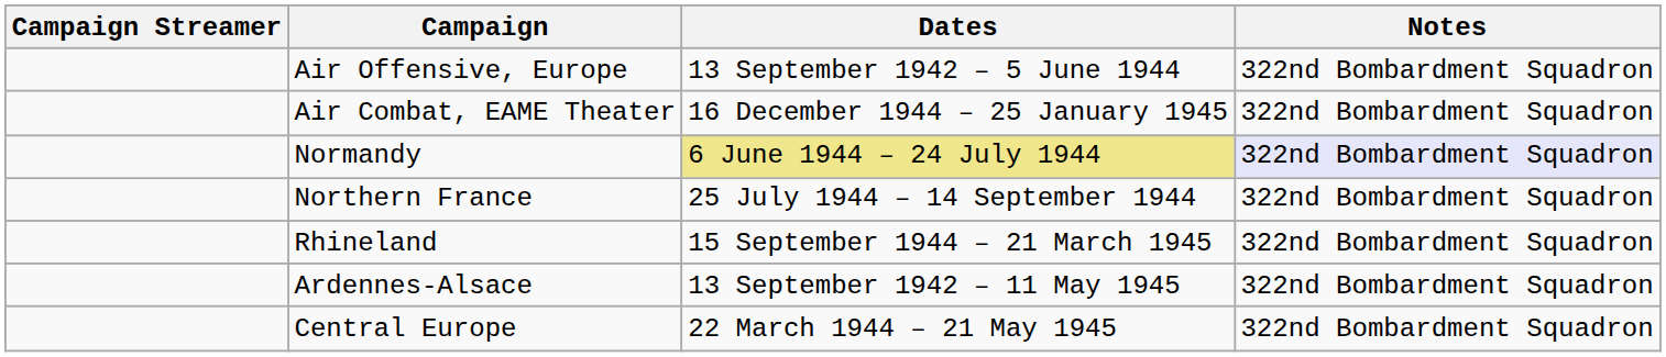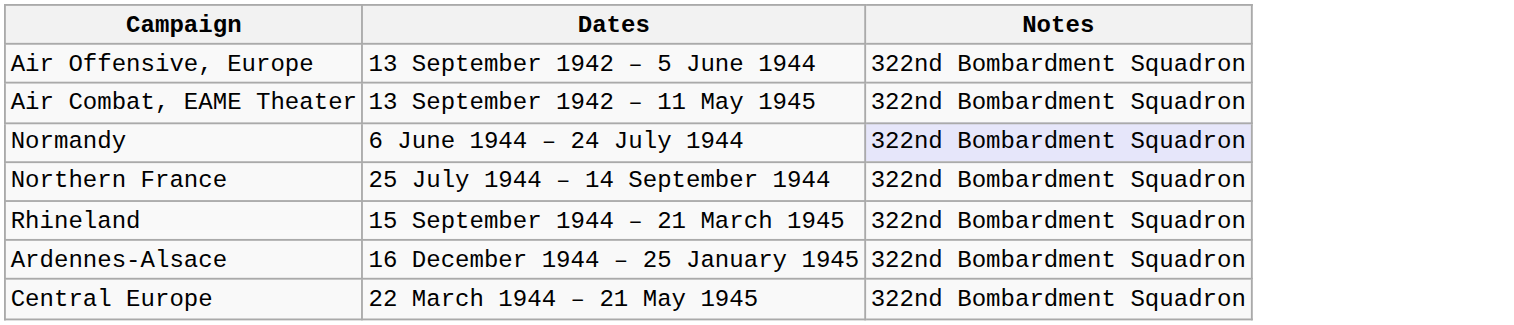 <table class="wikitable">
 <tr style="background:#efefef;">
-<th>Campaign Streamer</th>
 <th>Campaign</th>
 <th>Dates</th>
 <th>Notes</th>
 </tr>
 <tr>
-<td></td>
 <td>Air Offensive, Europe</td>
 <td>13 September 1942 – 5 June 1944</td>
 <td>322nd Bombardment Squadron</td>
 </tr>
 <tr>
-<td></td>
 <td>Air Combat, EAME Theater</td>
-<td>16 December 1944 – 25 January 1945</td>
+<td>13 September 1942 – 11 May 1945</td>
 <td>322nd Bombardment Squadron</td>
 </tr>
 <tr>
-<td></td>
 <td>Normandy</td>
-<td style="background: khaki;">6 June 1944 – 24 July 1944</td>
+<td>6 June 1944 – 24 July 1944</td>
 <td style="background: lavender;">322nd Bombardment Squadron</td>
 </tr>
 <tr>
-<td></td>
 <td>Northern France</td>
 <td>25 July 1944 – 14 September 1944</td>
 <td>322nd Bombardment Squadron</td>
 </tr>
 <tr>
-<td></td>
 <td>Rhineland</td>
 <td>15 September 1944 – 21 March 1945</td>
 <td>322nd Bombardment Squadron</td>
 </tr>
 <tr>
-<td></td>
 <td>Ardennes-Alsace</td>
-<td>13 September 1942 – 11 May 1945</td>
+<td>16 December 1944 – 25 January 1945</td>
 <td>322nd Bombardment Squadron</td>
 </tr>
 <tr>
-<td></td>
 <td>Central Europe</td>
 <td>22 March 1944 – 21 May 1945</td>
 <td>322nd Bombardment Squadron</td>
 </tr>
 </table>
